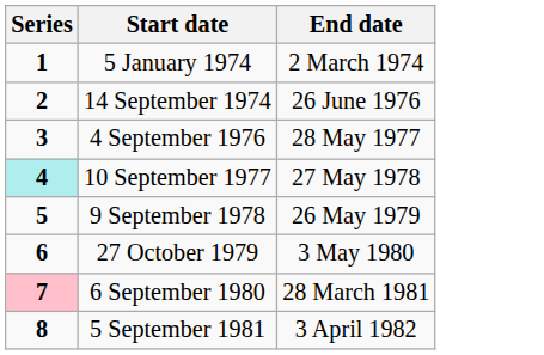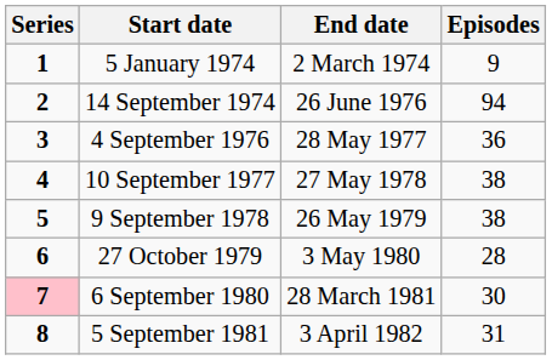 <table class="wikitable" style="text-align:center;">
 <tr>
 <th>Series</th>
 <th>Start date</th>
 <th>End date</th>
+<th>Episodes</th>
 </tr>
 <tr>
 <td><strong>1</strong></td>
 <td>5 January 1974</td>
 <td>2 March 1974</td>
+<td>9</td>
 </tr>
 <tr>
 <td><strong>2</strong></td>
 <td>14 September 1974</td>
 <td>26 June 1976</td>
+<td>94</td>
 </tr>
 <tr>
 <td><strong>3</strong></td>
 <td>4 September 1976</td>
 <td>28 May 1977</td>
+<td>36</td>
 </tr>
 <tr>
-<td style="background: paleturquoise;"><strong>4</strong></td>
+<td><strong>4</strong></td>
 <td>10 September 1977</td>
 <td>27 May 1978</td>
+<td>38</td>
 </tr>
 <tr>
 <td><strong>5</strong></td>
 <td>9 September 1978</td>
 <td>26 May 1979</td>
+<td>38</td>
 </tr>
 <tr>
 <td><strong>6</strong></td>
 <td>27 October 1979</td>
 <td>3 May 1980</td>
+<td>28</td>
 </tr>
 <tr>
 <td style="background: pink;"><strong>7</strong></td>
 <td>6 September 1980</td>
 <td>28 March 1981</td>
+<td>30</td>
 </tr>
 <tr>
 <td><strong>8</strong></td>
 <td>5 September 1981</td>
 <td>3 April 1982</td>
+<td>31</td>
 </tr>
 </table>
